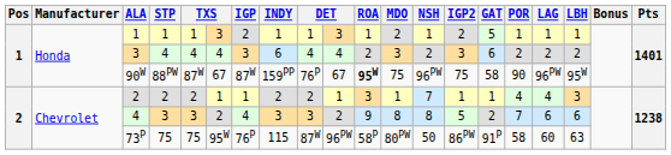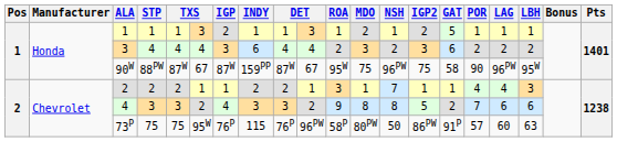 <table class="wikitable" style="font-size:85%;text-align:center">
 <tr>
 <th>Pos</th>
 <th>Manufacturer</th>
 <th><a href='#'>ALA</a></th>
 <th><a href='#'>STP</a></th>
 <th colspan="2"><a href='#'>TXS</a></th>
 <th><a href='#'>IGP</a></th>
 <th><a href='#'>INDY</a></th>
 <th colspan="2"><a href='#'>DET</a></th>
 <th><a href='#'>ROA</a></th>
 <th><a href='#'>MDO</a></th>
 <th><a href='#'>NSH</a></th>
 <th><a href='#'>IGP2</a></th>
 <th><a href='#'>GAT</a></th>
 <th><a href='#'>POR</a></th>
 <th><a href='#'>LAG</a></th>
 <th><a href='#'>LBH</a></th>
 <th>Bonus</th>
 <th>Pts</th>
 </tr>
 <tr>
 <th rowspan="3">1</th>
 <td rowspan="3"align="left"><a href='#'>Honda</a></td>
 <td style="background:#FFFFBF;">1</td>
 <td style="background:#FFFFBF;">1</td>
 <td style="background:#FFFFBF;">1</td>
 <td style="background:#FFDF9F;">3</td>
 <td style="background:#DFDFDF;">2</td>
 <td style="background:#FFFFBF;">1</td>
 <td style="background:#FFFFBF;">1</td>
 <td style="background:#FFDF9F;">3</td>
 <td style="background:#FFFFBF;">1</td>
 <td style="background:#DFDFDF;">2</td>
 <td style="background:#FFFFBF;">1</td>
 <td style="background:#DFDFDF;">2</td>
 <td style="background:#DFFFDF;">5</td>
 <td style="background:#FFFFBF;">1</td>
 <td style="background:#FFFFBF;">1</td>
 <td style="background:#FFFFBF;">1</td>
 <td rowspan="3"></td>
 <th rowspan="3">1401</th>
 </tr>
 <tr>
 <td style="background:#FFDF9F;">3</td>
 <td style="background:#DFFFDF;">4</td>
 <td style="background:#DFFFDF;">4</td>
 <td style="background:#DFFFDF;">4</td>
 <td style="background:#FFDF9F;">3</td>
 <td style="background:#CFEAFF;">6</td>
 <td style="background:#DFFFDF;">4</td>
 <td style="background:#DFFFDF;">4</td>
 <td style="background:#DFDFDF;">2</td>
 <td style="background:#FFDF9F;">3</td>
 <td style="background:#DFDFDF;">2</td>
 <td style="background:#FFDF9F;">3</td>
 <td style="background:#CFEAFF;">6</td>
 <td style="background:#DFDFDF;">2</td>
 <td style="background:#DFDFDF;">2</td>
 <td style="background:#DFDFDF;">2</td>
 </tr>
 <tr>
 <td>90<sup>W</sup></td>
 <td>88<sup>PW</sup></td>
 <td>87<sup>W</sup></td>
 <td>67</td>
 <td>87<sup>W</sup></td>
 <td>159<sup>PP</sup></td>
-<td>76<sup>P</sup></td>
+<td>87<sup>W</sup></td>
 <td>67</td>
-<td><strong>95<sup>W</sup></strong></td>
+<td>95<sup>W</sup></td>
 <td>75</td>
 <td>96<sup>PW</sup></td>
 <td>75</td>
 <td>58</td>
 <td>90</td>
 <td>96<sup>PW</sup></td>
 <td>95<sup>W</sup></td>
 </tr>
 <tr>
 <th rowspan="3">2</th>
 <td rowspan="3"align="left"><a href='#'>Chevrolet</a></td>
 <td style="background:#DFDFDF;">2</td>
 <td style="background:#DFDFDF;">2</td>
 <td style="background:#DFDFDF;">2</td>
 <td style="background:#FFFFBF;">1</td>
 <td style="background:#FFFFBF;">1</td>
 <td style="background:#DFDFDF;">2</td>
 <td style="background:#DFDFDF;">2</td>
 <td style="background:#FFFFBF;">1</td>
 <td style="background:#FFDF9F;">3</td>
 <td style="background:#FFFFBF;">1</td>
 <td style="background:#CFEAFF;">7</td>
 <td style="background:#FFFFBF;">1</td>
 <td style="background:#FFFFBF;">1</td>
 <td style="background:#DFFFDF;">4</td>
 <td style="background:#DFFFDF;">4</td>
 <td style="background:#FFDF9F;">3</td>
 <td rowspan="3"></td>
 <th rowspan="3">1238</th>
 </tr>
 <tr>
 <td style="background:#DFFFDF;">4</td>
 <td style="background:#FFDF9F;">3</td>
 <td style="background:#FFDF9F;">3</td>
 <td style="background:#DFDFDF;">2</td>
 <td style="background:#DFFFDF;">4</td>
 <td style="background:#FFDF9F;">3</td>
 <td style="background:#FFDF9F;">3</td>
 <td style="background:#DFDFDF;">2</td>
 <td style="background:#CFEAFF;">9</td>
 <td style="background:#CFEAFF;">8</td>
 <td style="background:#CFEAFF;">8</td>
 <td style="background:#DFFFDF;">5</td>
 <td style="background:#DFDFDF;">2</td>
 <td style="background:#CFEAFF;">7</td>
 <td style="background:#CFEAFF;">6</td>
 <td style="background:#CFEAFF;">6</td>
 </tr>
 <tr>
 <td>73<sup>P</sup></td>
 <td>75</td>
 <td>75</td>
 <td>95<sup>W</sup></td>
 <td>76<sup>P</sup></td>
 <td>115</td>
-<td>87<sup>W</sup></td>
+<td>76<sup>P</sup></td>
 <td>96<sup>PW</sup></td>
 <td>58<sup>P</sup></td>
 <td>80<sup>PW</sup></td>
 <td>50</td>
 <td>86<sup>PW</sup></td>
 <td>91<sup>P</sup></td>
-<td>58</td>
+<td>57</td>
 <td>60</td>
 <td>63</td>
 </tr>
 </table>
